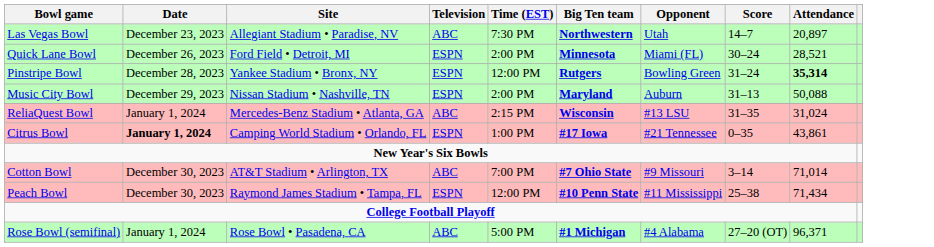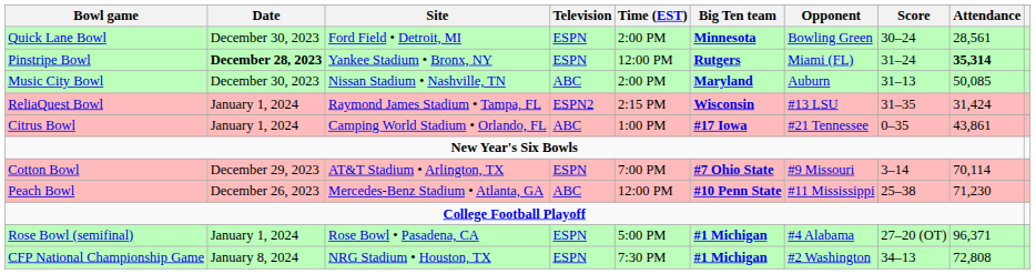 <table class="wikitable">
 <tr>
 <th>Bowl game</th>
 <th>Date</th>
 <th>Site</th>
 <th>Television</th>
 <th>Time (<a href='#'>EST</a>)</th>
 <th>Big Ten team</th>
 <th>Opponent</th>
 <th>Score</th>
 <th>Attendance</th>
 <th></th>
 </tr>
 <tr style="background:#bfb;">
-<td><a href='#'>Las Vegas Bowl</a></td>
-<td>December 23, 2023</td>
-<td><a href='#'>Allegiant Stadium</a> • <a href='#'>Paradise, NV</a></td>
-<td><a href='#'>ABC</a></td>
-<td>7:30 PM</td>
-<td><strong><a href='#'>Northwestern</a></strong></td>
-<td><a href='#'>Utah</a></td>
-<td>14–7</td>
-<td>20,897</td>
-<td></td>
-</tr>
-<tr style="background:#bfb;">
 <td><a href='#'>Quick Lane Bowl</a></td>
-<td>December 26, 2023</td>
+<td>December 30, 2023</td>
 <td><a href='#'>Ford Field</a> • <a href='#'>Detroit, MI</a></td>
 <td><a href='#'>ESPN</a></td>
 <td>2:00 PM</td>
 <td><strong><a href='#'>Minnesota</a></strong></td>
-<td><a href='#'>Miami (FL)</a></td>
+<td><a href='#'>Bowling Green</a></td>
 <td>30–24</td>
-<td>28,521</td>
+<td>28,561</td>
 <td></td>
 </tr>
 <tr style="background:#bfb;">
 <td><a href='#'>Pinstripe Bowl</a></td>
-<td>December 28, 2023</td>
+<td><strong>December 28, 2023</strong></td>
 <td><a href='#'>Yankee Stadium</a> • <a href='#'>Bronx, NY</a></td>
 <td><a href='#'>ESPN</a></td>
 <td>12:00 PM</td>
 <td><strong><a href='#'>Rutgers</a></strong></td>
-<td><a href='#'>Bowling Green</a></td>
+<td><a href='#'>Miami (FL)</a></td>
 <td>31–24</td>
 <td><strong>35,314</strong></td>
 <td></td>
 </tr>
 <tr style="background:#bfb;">
 <td><a href='#'>Music City Bowl</a></td>
-<td>December 29, 2023</td>
+<td>December 30, 2023</td>
 <td><a href='#'>Nissan Stadium</a> • <a href='#'>Nashville, TN</a></td>
-<td><a href='#'>ESPN</a></td>
+<td><a href='#'>ABC</a></td>
 <td>2:00 PM</td>
 <td><strong><a href='#'>Maryland</a></strong></td>
 <td><a href='#'>Auburn</a></td>
 <td>31–13</td>
-<td>50,088</td>
+<td>50,085</td>
 <td></td>
 </tr>
 <tr style="background:#fbb">
 <td><a href='#'>ReliaQuest Bowl</a></td>
 <td>January 1, 2024</td>
-<td><a href='#'>Mercedes-Benz Stadium</a> • <a href='#'>Atlanta, GA</a></td>
-<td><a href='#'>ABC</a></td>
+<td><a href='#'>Raymond James Stadium</a> • <a href='#'>Tampa, FL</a></td>
+<td><a href='#'>ESPN2</a></td>
 <td>2:15 PM</td>
 <td><strong><a href='#'>Wisconsin</a></strong></td>
 <td><a href='#'>#13 LSU</a></td>
 <td>31–35</td>
-<td>31,024</td>
+<td>31,424</td>
 <td></td>
 </tr>
 <tr style="background:#fbb">
 <td><a href='#'>Citrus Bowl</a></td>
-<td><strong>January 1, 2024</strong></td>
+<td>January 1, 2024</td>
 <td><a href='#'>Camping World Stadium</a> • <a href='#'>Orlando, FL</a></td>
-<td><a href='#'>ESPN</a></td>
+<td><a href='#'>ABC</a></td>
 <td>1:00 PM</td>
 <td><strong><a href='#'>#17 Iowa</a></strong></td>
 <td><a href='#'>#21 Tennessee</a></td>
 <td>0–35</td>
 <td>43,861</td>
 <td></td>
 </tr>
 <tr>
 <td colspan="9" style="text-align:center;"><strong>New Year's Six Bowls</strong></td>
 </tr>
 <tr style="background:#fbb">
 <td><a href='#'>Cotton Bowl</a></td>
-<td>December 30, 2023</td>
+<td>December 29, 2023</td>
 <td><a href='#'>AT&T Stadium</a> • <a href='#'>Arlington, TX</a></td>
-<td><a href='#'>ABC</a></td>
+<td><a href='#'>ESPN</a></td>
 <td>7:00 PM</td>
 <td><strong><a href='#'>#7 Ohio State</a></strong></td>
 <td><a href='#'>#9 Missouri</a></td>
 <td>3–14</td>
-<td>71,014</td>
+<td>70,114</td>
 <td></td>
 </tr>
 <tr style="background:#fbb">
 <td><a href='#'>Peach Bowl</a></td>
-<td>December 30, 2023</td>
-<td><a href='#'>Raymond James Stadium</a> • <a href='#'>Tampa, FL</a></td>
-<td><a href='#'>ESPN</a></td>
+<td>December 26, 2023</td>
+<td><a href='#'>Mercedes-Benz Stadium</a> • <a href='#'>Atlanta, GA</a></td>
+<td><a href='#'>ABC</a></td>
 <td>12:00 PM</td>
 <td><strong><a href='#'>#10 Penn State</a></strong></td>
 <td><a href='#'>#11 Mississippi</a></td>
 <td>25–38</td>
-<td>71,434</td>
+<td>71,230</td>
 <td></td>
 </tr>
 <tr>
 <td colspan="9" style="text-align:center;"><strong><a href='#'>College Football Playoff</a></strong></td>
 </tr>
 <tr style="background:#bfb;">
 <td><a href='#'>Rose Bowl (semifinal)</a></td>
 <td>January 1, 2024</td>
 <td><a href='#'>Rose Bowl</a> • <a href='#'>Pasadena, CA</a></td>
-<td><a href='#'>ABC</a></td>
+<td><a href='#'>ESPN</a></td>
 <td>5:00 PM</td>
 <td><strong><a href='#'>#1 Michigan</a></strong></td>
 <td><a href='#'>#4 Alabama</a></td>
 <td>27–20 (OT)</td>
 <td>96,371</td>
 <td></td>
 </tr>
+<tr style="background:#bfb;">
+<td><a href='#'>CFP National Championship Game</a></td>
+<td>January 8, 2024</td>
+<td><a href='#'>NRG Stadium</a> • <a href='#'>Houston, TX</a></td>
+<td><a href='#'>ESPN</a></td>
+<td>7:30 PM</td>
+<td><strong><a href='#'>#1 Michigan</a></strong></td>
+<td><a href='#'>#2 Washington</a></td>
+<td>34–13</td>
+<td>72,808</td>
+<td></td>
+</tr>
 </table>
